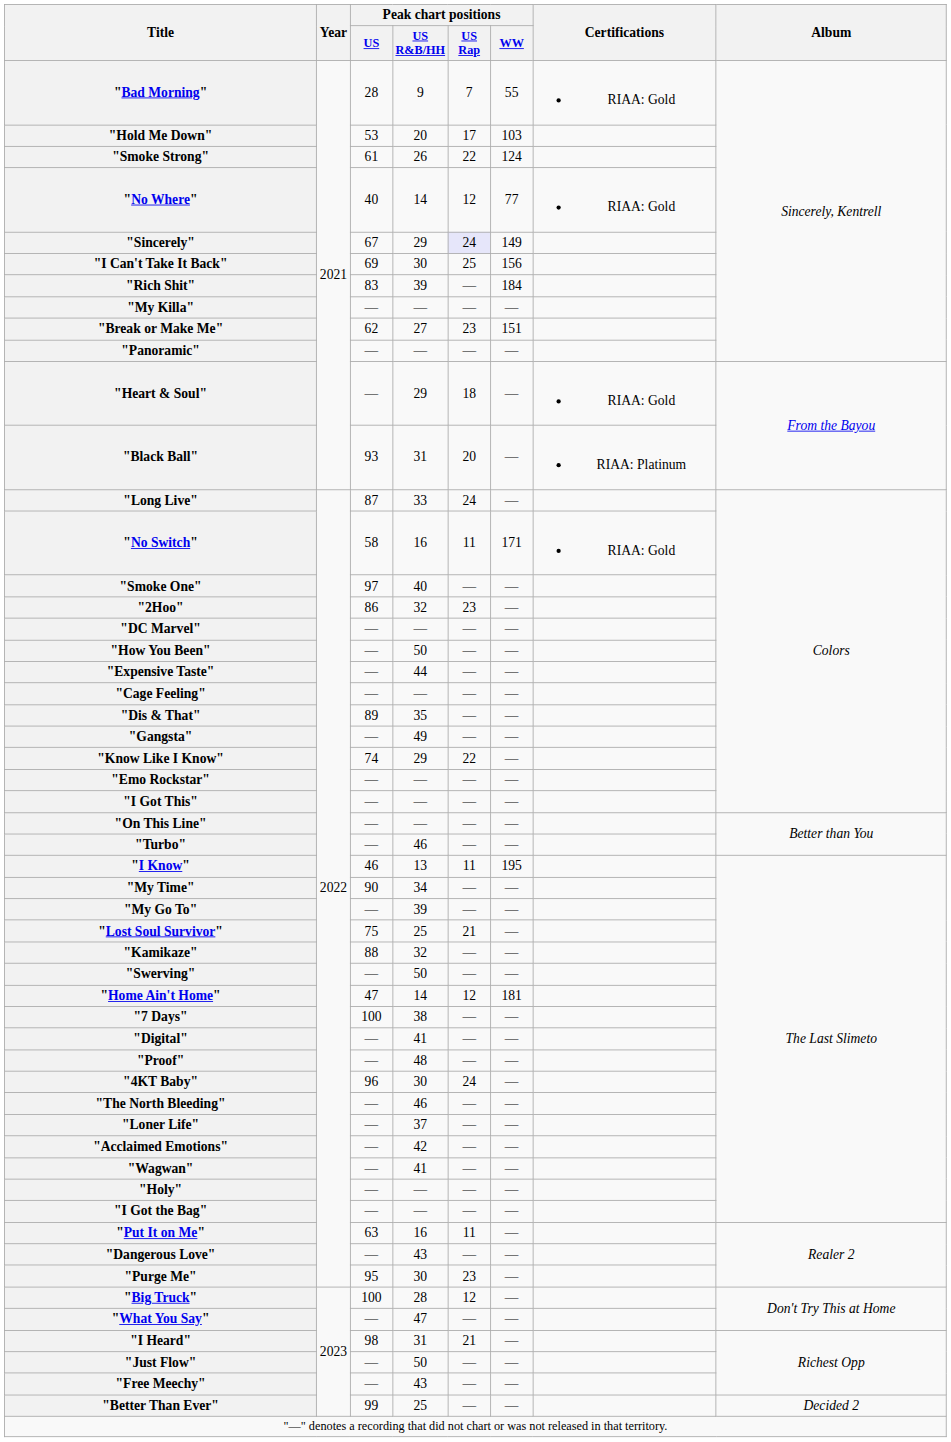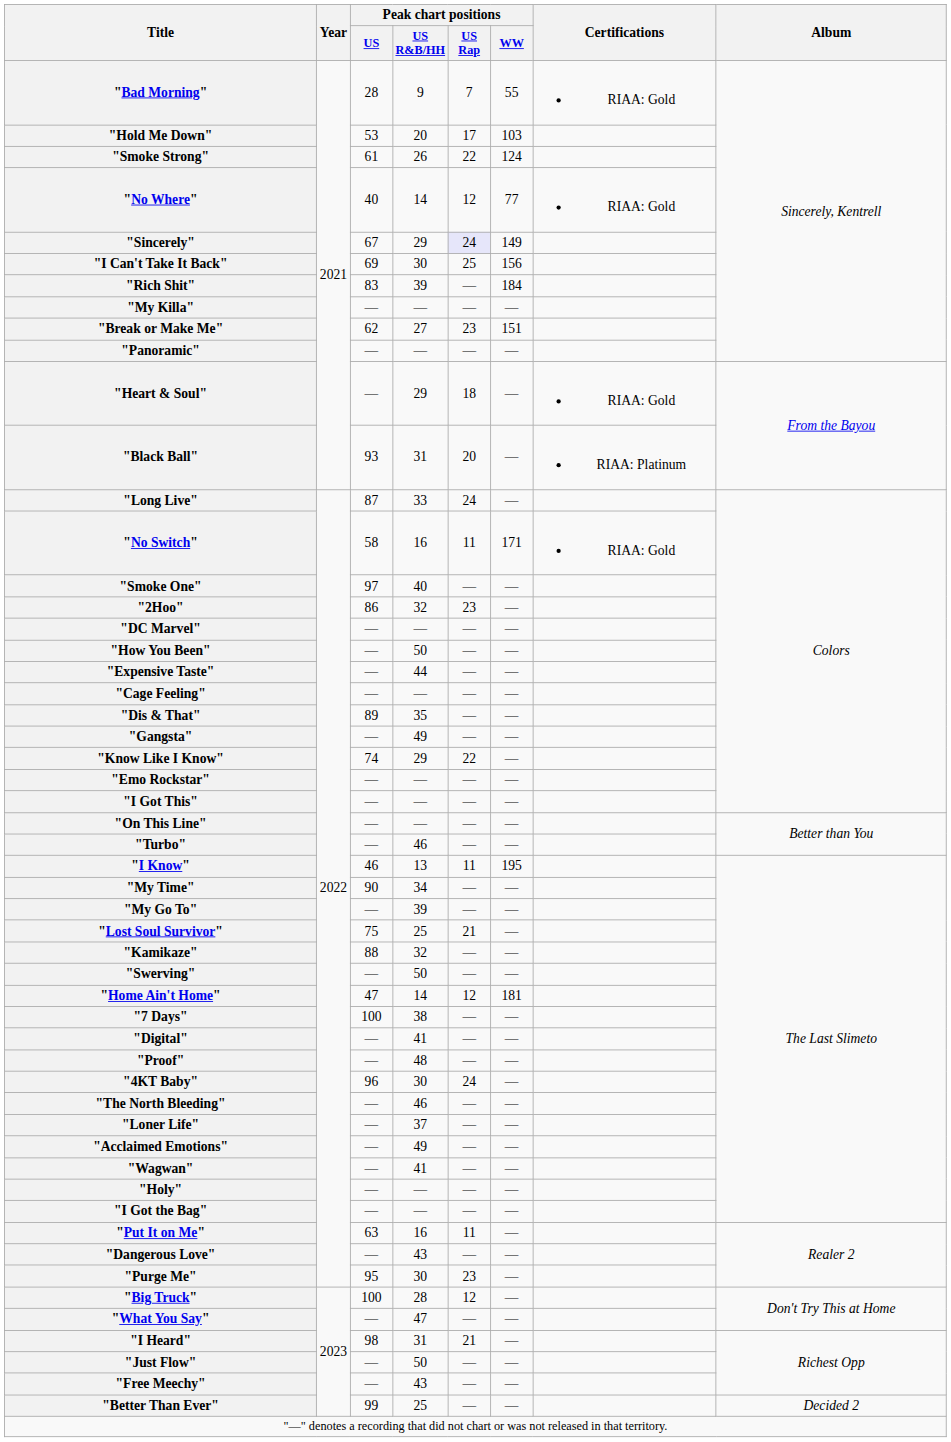 <table class="wikitable plainrowheaders" style="text-align:center;">
 <tr>
 <th scope="col" rowspan="2" style="width:22.5em;">Title</th>
 <th scope="col" rowspan="2" style="width:1em;">Year</th>
 <th scope="col" colspan="4">Peak chart positions</th>
 <th scope="col" rowspan="2" style="width:13em;">Certifications</th>
 <th scope="col" rowspan="2" style="width:16.5em;">Album</th>
 </tr>
 <tr>
 <th scope="col" style="width:3em;font-size:90%;"><a href='#'>US</a></th>
 <th scope="col" style="width:3em;font-size:90%;"><a href='#'>US<br>R&B/HH</a></th>
 <th scope="col" style="width:3em;font-size:90%;"><a href='#'>US<br>Rap</a></th>
 <th scope="col" style="width:3em;font-size:90%;"><a href='#'>WW</a></th>
 </tr>
 <tr>
 <th scope="row">"<a href='#'>Bad Morning</a>"</th>
 <td rowspan="12">2021</td>
 <td>28</td>
 <td>9</td>
 <td>7</td>
 <td>55</td>
 <td><br><ul><li>RIAA: Gold</li></ul></td>
 <td rowspan="10"><em>Sincerely, Kentrell</em></td>
 </tr>
 <tr>
 <th scope="row">"Hold Me Down"</th>
 <td>53</td>
 <td>20</td>
 <td>17</td>
 <td>103</td>
 <td></td>
 </tr>
 <tr>
 <th scope="row">"Smoke Strong"</th>
 <td>61</td>
 <td>26</td>
 <td>22</td>
 <td>124</td>
 <td></td>
 </tr>
 <tr>
 <th scope="row">"<a href='#'>No Where</a>"</th>
 <td>40</td>
 <td>14</td>
 <td>12</td>
 <td>77</td>
 <td><br><ul><li>RIAA: Gold</li></ul></td>
 </tr>
 <tr>
 <th scope="row">"Sincerely"</th>
 <td>67</td>
 <td>29</td>
 <td style="background: lavender;">24</td>
 <td>149</td>
 <td></td>
 </tr>
 <tr>
 <th scope="row">"I Can't Take It Back"</th>
 <td>69</td>
 <td>30</td>
 <td>25</td>
 <td>156</td>
 <td></td>
 </tr>
 <tr>
 <th scope="row">"Rich Shit"</th>
 <td>83</td>
 <td>39</td>
 <td>—</td>
 <td>184</td>
 <td></td>
 </tr>
 <tr>
 <th scope="row">"My Killa"</th>
 <td>—</td>
 <td>—</td>
 <td>—</td>
 <td>—</td>
 <td></td>
 </tr>
 <tr>
 <th scope="row">"Break or Make Me"</th>
 <td>62</td>
 <td>27</td>
 <td>23</td>
 <td>151</td>
 <td></td>
 </tr>
 <tr>
 <th scope="row">"Panoramic"</th>
 <td>—</td>
 <td>—</td>
 <td>—</td>
 <td>—</td>
 <td></td>
 </tr>
 <tr>
 <th scope="row">"Heart & Soul"<br></th>
 <td>—</td>
 <td>29</td>
 <td>18</td>
 <td>—</td>
 <td><br><ul><li>RIAA: Gold</li></ul></td>
 <td rowspan="2"><em><a href='#'>From the Bayou</a></em></td>
 </tr>
 <tr>
 <th scope="row">"Black Ball"<br></th>
 <td>93</td>
 <td>31</td>
 <td>20</td>
 <td>—</td>
 <td><br><ul><li>RIAA: Platinum</li></ul></td>
 </tr>
 <tr>
 <th scope="row">"Long Live"<br></th>
 <td rowspan="35">2022</td>
 <td>87</td>
 <td>33</td>
 <td>24</td>
 <td>—</td>
 <td></td>
 <td rowspan="13"><em>Colors</em></td>
 </tr>
 <tr>
 <th scope="row">"<a href='#'>No Switch</a>"<br></th>
 <td>58</td>
 <td>16</td>
 <td>11</td>
 <td>171</td>
 <td><br><ul><li>RIAA: Gold</li></ul></td>
 </tr>
 <tr>
 <th scope="row">"Smoke One"<br></th>
 <td>97</td>
 <td>40</td>
 <td>—</td>
 <td>—</td>
 <td></td>
 </tr>
 <tr>
 <th scope="row">"2Hoo"<br></th>
 <td>86</td>
 <td>32</td>
 <td>23</td>
 <td>—</td>
 <td></td>
 </tr>
 <tr>
 <th scope="row">"DC Marvel"<br></th>
 <td>—</td>
 <td>—</td>
 <td>—</td>
 <td>—</td>
 <td></td>
 </tr>
 <tr>
 <th scope="row">"How You Been"<br></th>
 <td>—</td>
 <td>50</td>
 <td>—</td>
 <td>—</td>
 <td></td>
 </tr>
 <tr>
 <th scope="row">"Expensive Taste"<br></th>
 <td>—</td>
 <td>44</td>
 <td>—</td>
 <td>—</td>
 <td></td>
 </tr>
 <tr>
 <th scope="row">"Cage Feeling"<br></th>
 <td>—</td>
 <td>—</td>
 <td>—</td>
 <td>—</td>
 <td></td>
 </tr>
 <tr>
 <th scope="row">"Dis & That"<br></th>
 <td>89</td>
 <td>35</td>
 <td>—</td>
 <td>—</td>
 <td></td>
 </tr>
 <tr>
 <th scope="row">"Gangsta"<br></th>
 <td>—</td>
 <td>49</td>
 <td>—</td>
 <td>—</td>
 <td></td>
 </tr>
 <tr>
 <th scope="row">"Know Like I Know"<br></th>
 <td>74</td>
 <td>29</td>
 <td>22</td>
 <td>—</td>
 <td></td>
 </tr>
 <tr>
 <th scope="row">"Emo Rockstar"<br></th>
 <td>—</td>
 <td>—</td>
 <td>—</td>
 <td>—</td>
 <td></td>
 </tr>
 <tr>
 <th scope="row">"I Got This"<br></th>
 <td>—</td>
 <td>—</td>
 <td>—</td>
 <td>—</td>
 </tr>
 <tr>
 <th scope="row">"On This Line"<br></th>
 <td>—</td>
 <td>—</td>
 <td>—</td>
 <td>—</td>
 <td></td>
 <td rowspan="2"><em>Better than You</em></td>
 </tr>
 <tr>
 <th scope="row">"Turbo"<br></th>
 <td>—</td>
 <td>46</td>
 <td>—</td>
 <td>—</td>
 <td></td>
 </tr>
 <tr>
 <th scope="row">"<a href='#'>I Know</a>"<br></th>
 <td>46</td>
 <td>13</td>
 <td>11</td>
 <td>195</td>
 <td></td>
 <td rowspan="17"><em>The Last Slimeto</em></td>
 </tr>
 <tr>
 <th scope="row">"My Time"<br></th>
 <td>90</td>
 <td>34</td>
 <td>—</td>
 <td>—</td>
 <td></td>
 </tr>
 <tr>
 <th scope="row">"My Go To"<br></th>
 <td>—</td>
 <td>39</td>
 <td>—</td>
 <td>—</td>
 </tr>
 <tr>
 <th scope="row">"<a href='#'>Lost Soul Survivor</a>"<br></th>
 <td>75</td>
 <td>25</td>
 <td>21</td>
 <td>—</td>
 <td></td>
 </tr>
 <tr>
 <th scope="row">"Kamikaze"<br></th>
 <td>88</td>
 <td>32</td>
 <td>—</td>
 <td>—</td>
 <td></td>
 </tr>
 <tr>
 <th scope="row">"Swerving"<br></th>
 <td>—</td>
 <td>50</td>
 <td>—</td>
 <td>—</td>
 <td></td>
 </tr>
 <tr>
 <th scope="row">"<a href='#'>Home Ain't Home</a>"<br></th>
 <td>47</td>
 <td>14</td>
 <td>12</td>
 <td>181</td>
 <td></td>
 </tr>
 <tr>
 <th scope="row">"7 Days"<br></th>
 <td>100</td>
 <td>38</td>
 <td>—</td>
 <td>—</td>
 <td></td>
 </tr>
 <tr>
 <th scope="row">"Digital"<br></th>
 <td>—</td>
 <td>41</td>
 <td>—</td>
 <td>—</td>
 <td></td>
 </tr>
 <tr>
 <th scope="row">"Proof"<br></th>
 <td>—</td>
 <td>48</td>
 <td>—</td>
 <td>—</td>
 <td></td>
 </tr>
 <tr>
 <th scope="row">"4KT Baby"<br></th>
 <td>96</td>
 <td>30</td>
 <td>24</td>
 <td>—</td>
 <td></td>
 </tr>
 <tr>
 <th scope="row">"The North Bleeding"<br></th>
 <td>—</td>
 <td>46</td>
 <td>—</td>
 <td>—</td>
 <td></td>
 </tr>
 <tr>
 <th scope="row">"Loner Life"<br></th>
 <td>—</td>
 <td>37</td>
 <td>—</td>
 <td>—</td>
 <td></td>
 </tr>
 <tr>
 <th scope="row">"Acclaimed Emotions"<br></th>
 <td>—</td>
-<td>42</td>
+<td>49</td>
 <td>—</td>
 <td>—</td>
 <td></td>
 </tr>
 <tr>
 <th scope="row">"Wagwan"<br></th>
 <td>—</td>
 <td>41</td>
 <td>—</td>
 <td>—</td>
 <td></td>
 </tr>
 <tr>
 <th scope="row">"Holy"<br></th>
 <td>—</td>
 <td>—</td>
 <td>—</td>
 <td>—</td>
 <td></td>
 </tr>
 <tr>
 <th scope="row">"I Got the Bag"<br></th>
 <td>—</td>
 <td>—</td>
 <td>—</td>
 <td>—</td>
 <td></td>
 </tr>
 <tr>
 <th scope="row">"<a href='#'>Put It on Me</a>"<br></th>
 <td>63</td>
 <td>16</td>
 <td>11</td>
 <td>—</td>
 <td></td>
 <td rowspan="3"><em>Realer 2</em></td>
 </tr>
 <tr>
 <th scope="row">"Dangerous Love"<br></th>
 <td>—</td>
 <td>43</td>
 <td>—</td>
 <td>—</td>
 <td></td>
 </tr>
 <tr>
 <th scope="row">"Purge Me"<br></th>
 <td>95</td>
 <td>30</td>
 <td>23</td>
 <td>—</td>
 <td></td>
 </tr>
 <tr>
 <th scope="row">"<a href='#'>Big Truck</a>"<br></th>
 <td rowspan="6">2023</td>
 <td>100</td>
 <td>28</td>
 <td>12</td>
 <td>—</td>
 <td></td>
 <td rowspan="2"><em>Don't Try This at Home</em></td>
 </tr>
 <tr>
 <th scope="row">"<a href='#'>What You Say</a>"<br></th>
 <td>—</td>
 <td>47</td>
 <td>—</td>
 <td>—</td>
 <td></td>
 </tr>
 <tr>
 <th scope="row">"I Heard"<br></th>
 <td>98</td>
 <td>31</td>
 <td>21</td>
 <td>—</td>
 <td></td>
 <td rowspan="3"><em>Richest Opp</em></td>
 </tr>
 <tr>
 <th scope="row">"Just Flow"<br></th>
 <td>—</td>
 <td>50</td>
 <td>—</td>
 <td>—</td>
 <td></td>
 </tr>
 <tr>
 <th scope="row">"Free Meechy"<br></th>
 <td>—</td>
 <td>43</td>
 <td>—</td>
 <td>—</td>
 <td></td>
 </tr>
 <tr>
 <th scope="row">"Better Than Ever"<br></th>
 <td>99</td>
 <td>25</td>
 <td>—</td>
 <td>—</td>
 <td></td>
 <td><em>Decided 2</em></td>
 </tr>
 <tr>
 <td style="font-size:90%" colspan="15">"—" denotes a recording that did not chart or was not released in that territory.</td>
 </tr>
 </table>
